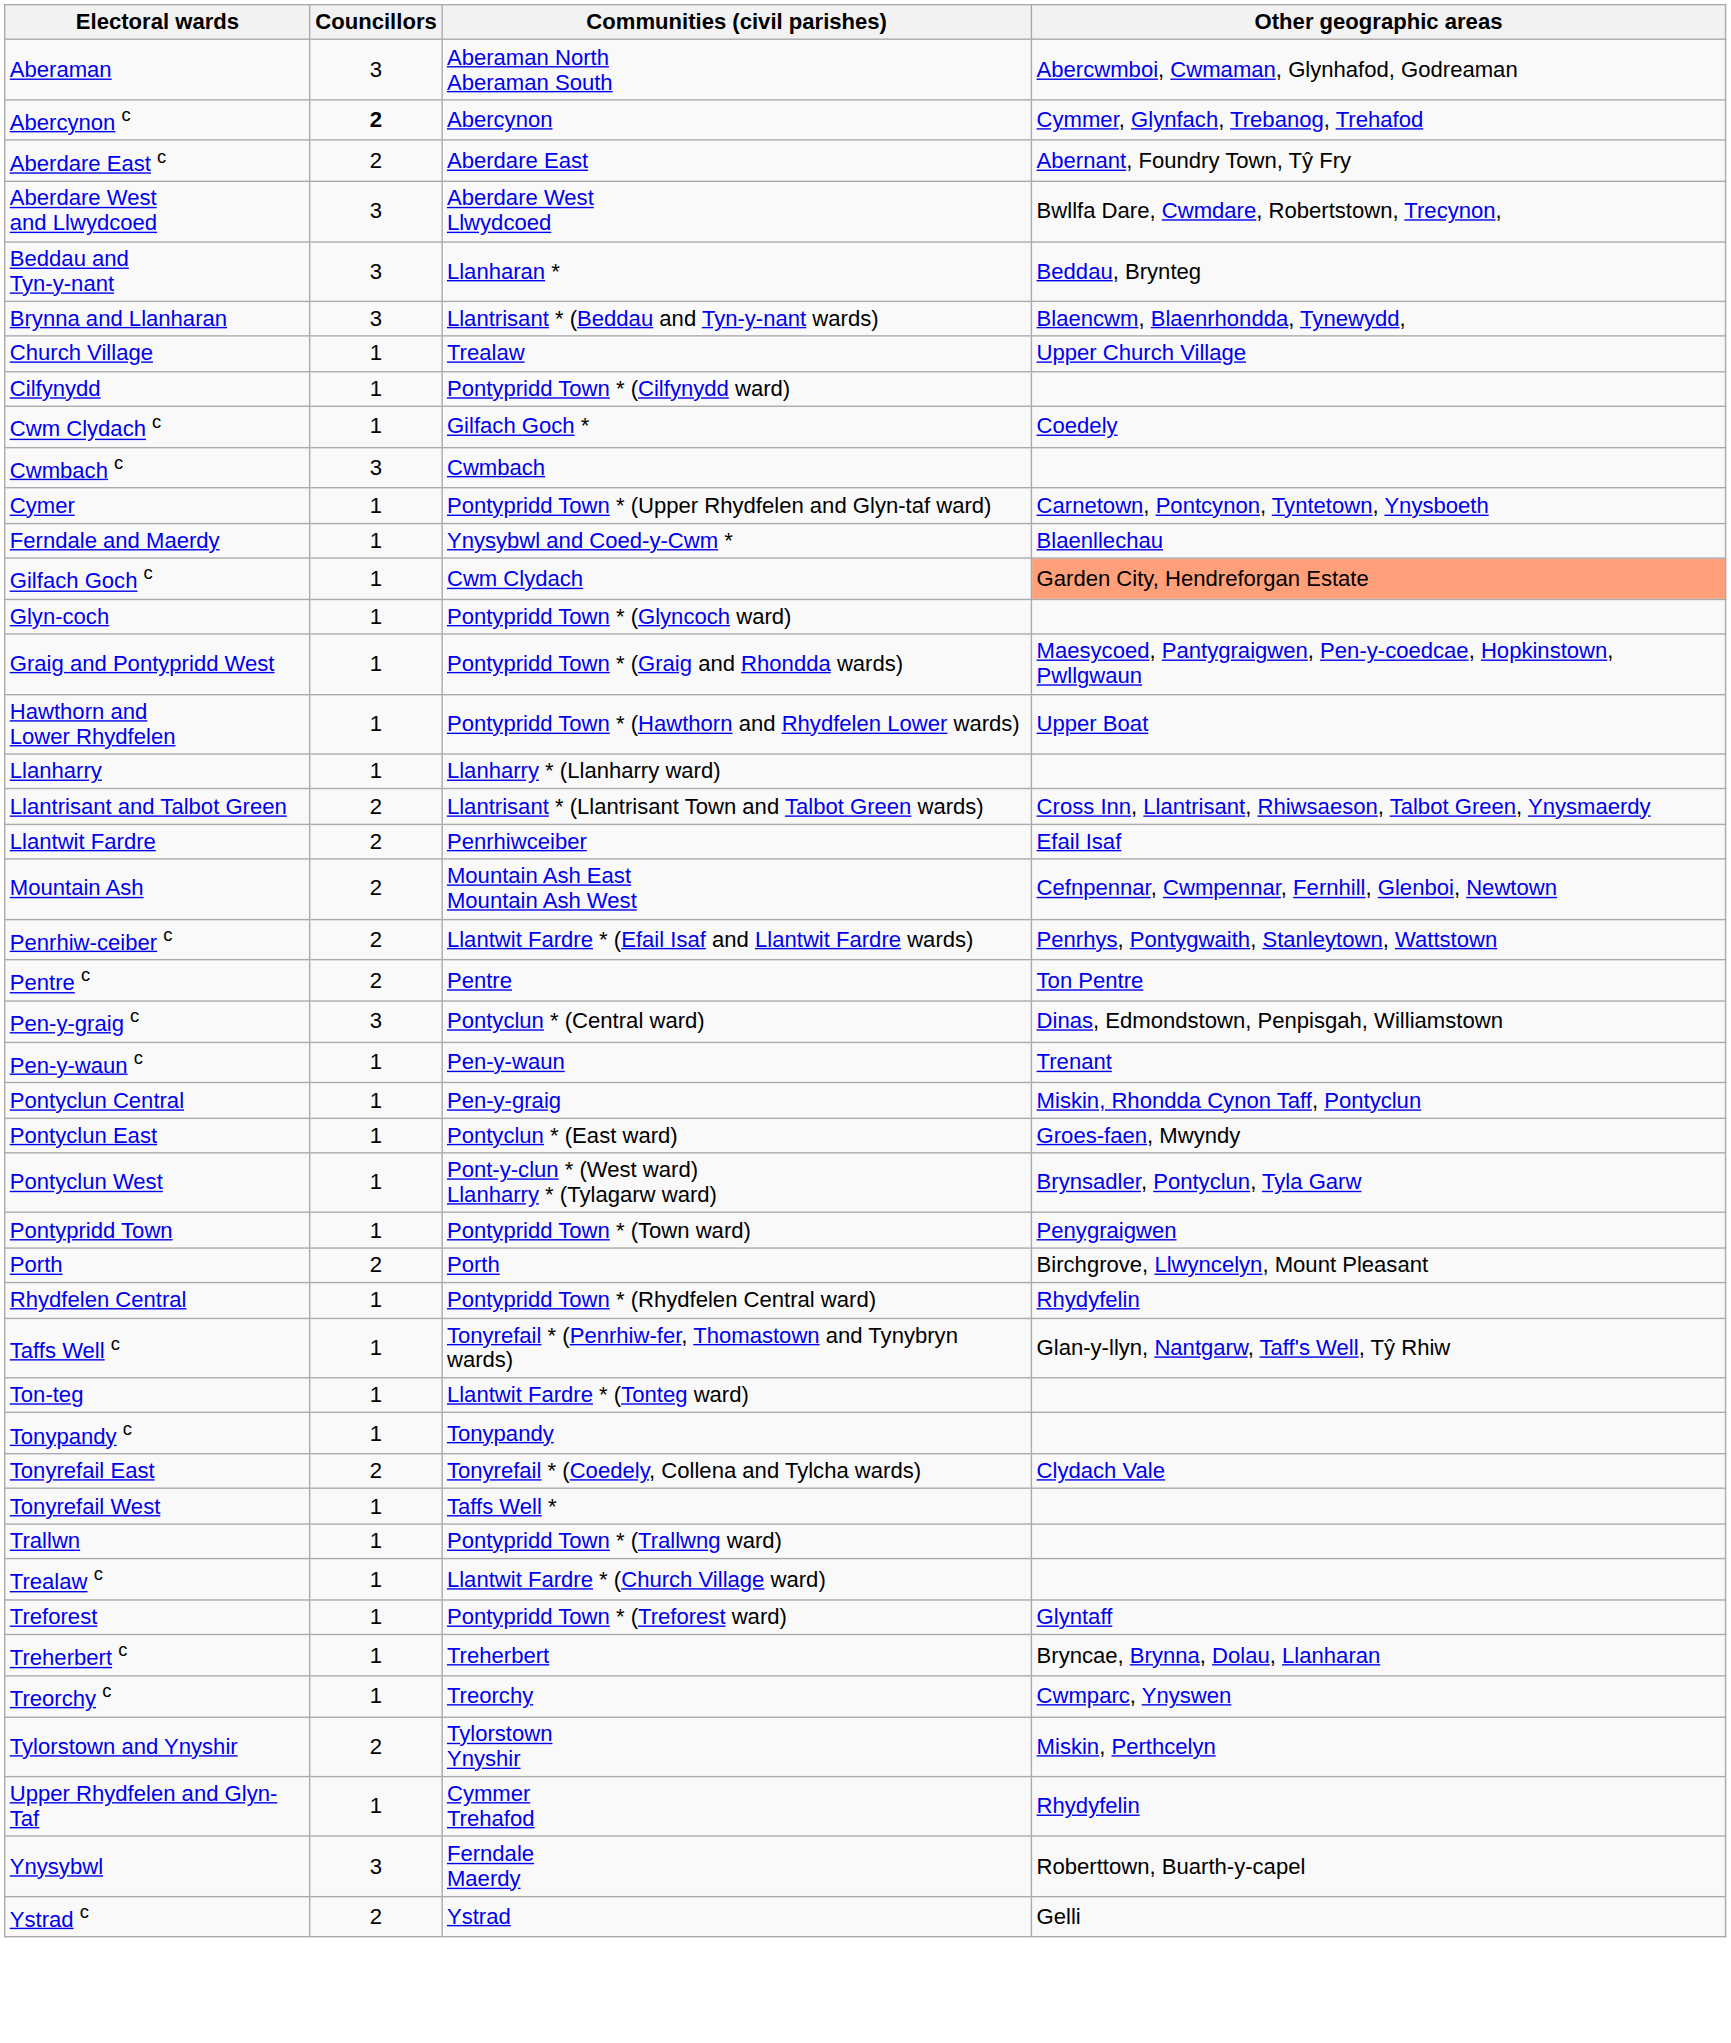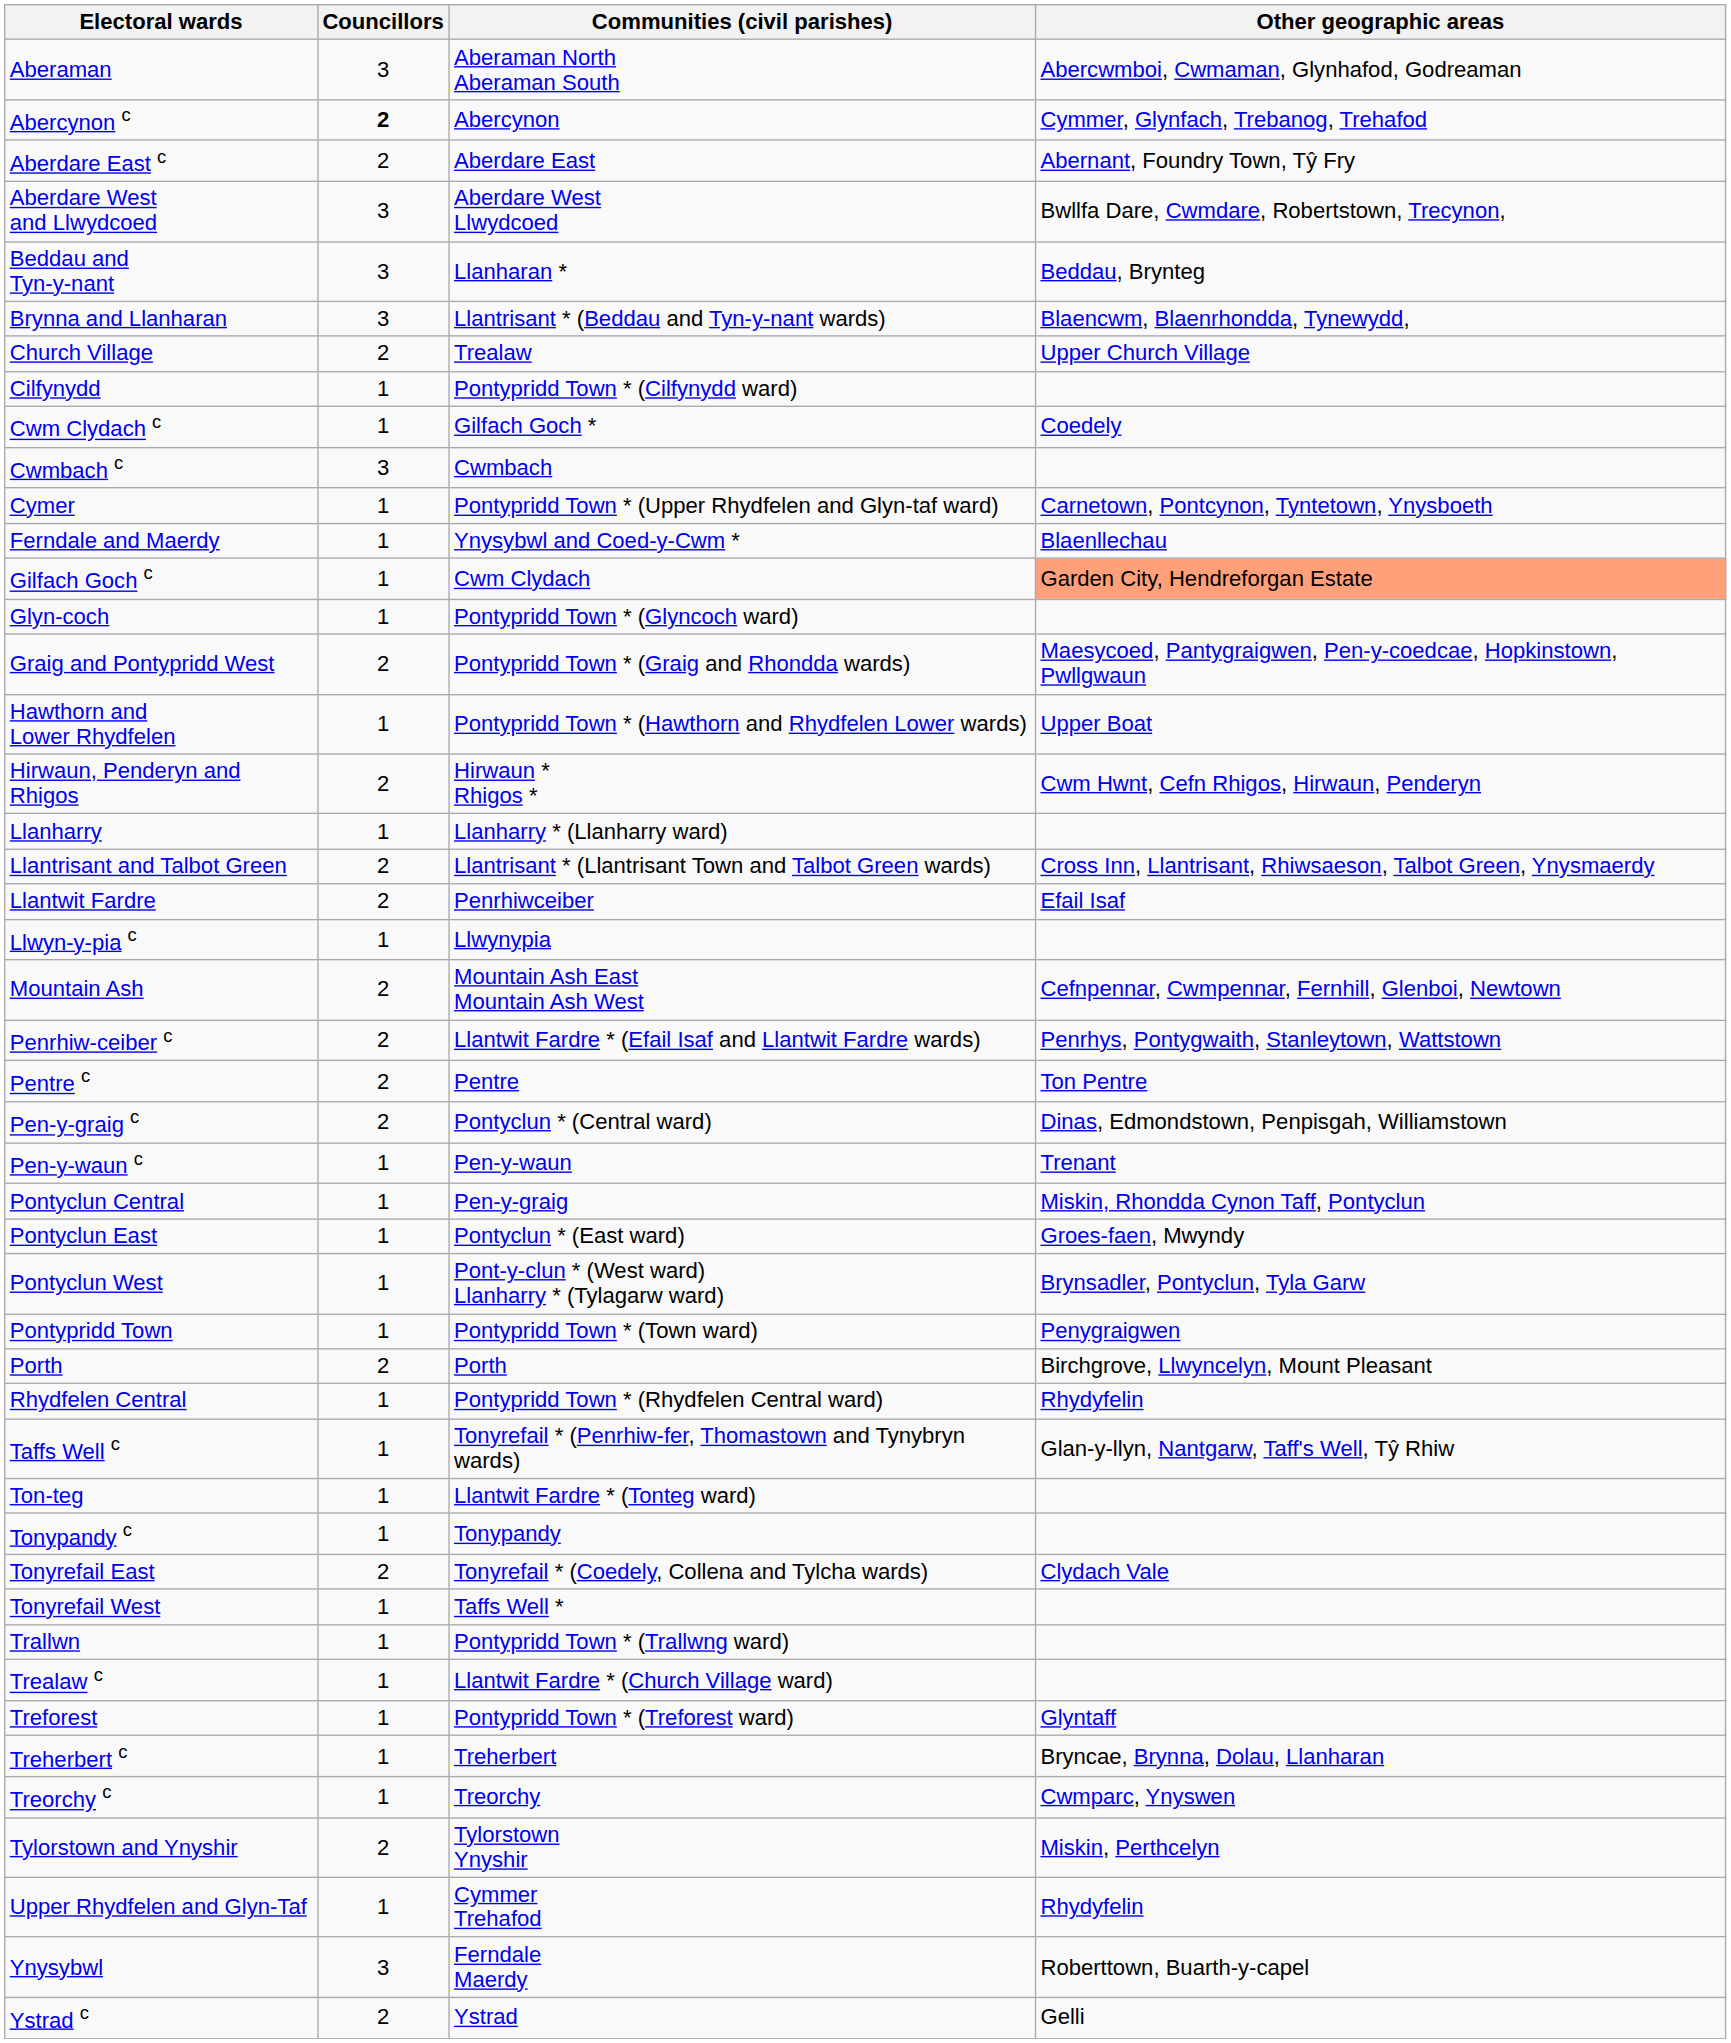 <table class="wikitable">
 <tr>
 <th>Electoral wards</th>
 <th>Councillors</th>
 <th>Communities (civil parishes)</th>
 <th>Other geographic areas</th>
 </tr>
 <tr>
 <td><a href='#'>Aberaman</a></td>
 <td align="center">3</td>
 <td><a href='#'>Aberaman North</a><br><a href='#'>Aberaman South</a></td>
 <td><a href='#'>Abercwmboi</a>, <a href='#'>Cwmaman</a>, Glynhafod, Godreaman</td>
 </tr>
 <tr>
 <td><a href='#'>Abercynon</a> <sup>c</sup></td>
 <td align="center"><strong>2</strong></td>
 <td><a href='#'>Abercynon</a></td>
 <td><a href='#'>Cymmer</a>, <a href='#'>Glynfach</a>, <a href='#'>Trebanog</a>, <a href='#'>Trehafod</a></td>
 </tr>
 <tr>
 <td><a href='#'>Aberdare East</a> <sup>c</sup></td>
 <td align="center">2</td>
 <td><a href='#'>Aberdare East</a></td>
 <td><a href='#'>Abernant</a>, Foundry Town, Tŷ Fry</td>
 </tr>
 <tr>
 <td><a href='#'>Aberdare West<br>and Llwydcoed</a></td>
 <td align="center">3</td>
 <td><a href='#'>Aberdare West</a><br><a href='#'>Llwydcoed</a></td>
 <td>Bwllfa Dare, <a href='#'>Cwmdare</a>, Robertstown, <a href='#'>Trecynon</a>,</td>
 </tr>
 <tr>
 <td><a href='#'>Beddau and<br>Tyn-y-nant</a></td>
 <td align="center">3</td>
 <td><a href='#'>Llanharan</a> *</td>
 <td><a href='#'>Beddau</a>, Brynteg</td>
 </tr>
 <tr>
 <td><a href='#'>Brynna and Llanharan</a></td>
 <td align="center">3</td>
 <td><a href='#'>Llantrisant</a> * (<a href='#'>Beddau</a> and <a href='#'>Tyn-y-nant</a> wards)</td>
 <td><a href='#'>Blaencwm</a>, <a href='#'>Blaenrhondda</a>, <a href='#'>Tynewydd</a>,</td>
 </tr>
 <tr>
 <td><a href='#'>Church Village</a></td>
-<td align="center">1</td>
+<td align="center">2</td>
 <td><a href='#'>Trealaw</a></td>
 <td><a href='#'>Upper Church Village</a></td>
 </tr>
 <tr>
 <td><a href='#'>Cilfynydd</a></td>
 <td align="center">1</td>
 <td><a href='#'>Pontypridd Town</a> * (<a href='#'>Cilfynydd</a> ward)</td>
 <td></td>
 </tr>
 <tr>
 <td><a href='#'>Cwm Clydach</a> <sup>c</sup></td>
 <td align="center">1</td>
 <td><a href='#'>Gilfach Goch</a> *</td>
 <td><a href='#'>Coedely</a></td>
 </tr>
 <tr>
 <td><a href='#'>Cwmbach</a> <sup>c</sup></td>
 <td align="center">3</td>
 <td><a href='#'>Cwmbach</a></td>
 <td></td>
 </tr>
 <tr>
 <td><a href='#'>Cymer</a></td>
 <td align="center">1</td>
 <td><a href='#'>Pontypridd Town</a> * (Upper Rhydfelen and Glyn-taf ward)</td>
 <td><a href='#'>Carnetown</a>, <a href='#'>Pontcynon</a>, <a href='#'>Tyntetown</a>, <a href='#'>Ynysboeth</a></td>
 </tr>
 <tr>
 <td><a href='#'>Ferndale and Maerdy</a></td>
 <td align="center">1</td>
 <td><a href='#'>Ynysybwl and Coed-y-Cwm</a> *</td>
 <td><a href='#'>Blaenllechau</a></td>
 </tr>
 <tr>
 <td><a href='#'>Gilfach Goch</a> <sup>c</sup></td>
 <td align="center">1</td>
 <td><a href='#'>Cwm Clydach</a></td>
 <td style="background: lightsalmon;">Garden City, Hendreforgan Estate</td>
 </tr>
 <tr>
 <td><a href='#'>Glyn-coch</a></td>
 <td align="center">1</td>
 <td><a href='#'>Pontypridd Town</a> * (<a href='#'>Glyncoch</a> ward)</td>
 <td></td>
 </tr>
 <tr>
 <td><a href='#'>Graig and Pontypridd West</a></td>
-<td align="center">1</td>
+<td align="center">2</td>
 <td><a href='#'>Pontypridd Town</a> * (<a href='#'>Graig</a> and <a href='#'>Rhondda</a> wards)</td>
 <td><a href='#'>Maesycoed</a>, <a href='#'>Pantygraigwen</a>, <a href='#'>Pen-y-coedcae</a>, <a href='#'>Hopkinstown</a>, <a href='#'>Pwllgwaun</a></td>
 </tr>
 <tr>
 <td><a href='#'>Hawthorn and<br>Lower Rhydfelen</a></td>
 <td align="center">1</td>
 <td><a href='#'>Pontypridd Town</a> * (<a href='#'>Hawthorn</a> and <a href='#'>Rhydfelen Lower</a> wards)</td>
 <td><a href='#'>Upper Boat</a></td>
+</tr>
+<tr>
+<td><a href='#'>Hirwaun, Penderyn and Rhigos</a></td>
+<td align="center">2</td>
+<td><a href='#'>Hirwaun</a> *<br><a href='#'>Rhigos</a> *</td>
+<td><a href='#'>Cwm Hwnt</a>, <a href='#'>Cefn Rhigos</a>, <a href='#'>Hirwaun</a>, <a href='#'>Penderyn</a></td>
 </tr>
 <tr>
 <td><a href='#'>Llanharry</a></td>
 <td align="center">1</td>
 <td><a href='#'>Llanharry</a> * (Llanharry ward)</td>
 <td></td>
 </tr>
 <tr>
 <td><a href='#'>Llantrisant and Talbot Green</a></td>
 <td align="center">2</td>
 <td><a href='#'>Llantrisant</a> * (Llantrisant Town  and <a href='#'>Talbot Green</a> wards)</td>
 <td><a href='#'>Cross Inn</a>, <a href='#'>Llantrisant</a>, <a href='#'>Rhiwsaeson</a>, <a href='#'>Talbot Green</a>, <a href='#'>Ynysmaerdy</a></td>
 </tr>
 <tr>
 <td><a href='#'>Llantwit Fardre</a></td>
 <td align="center">2</td>
 <td><a href='#'>Penrhiwceiber</a></td>
 <td><a href='#'>Efail Isaf</a></td>
+</tr>
+<tr>
+<td><a href='#'>Llwyn-y-pia</a> <sup>c</sup></td>
+<td align="center">1</td>
+<td><a href='#'>Llwynypia</a></td>
+<td></td>
 </tr>
 <tr>
 <td><a href='#'>Mountain Ash</a></td>
 <td align="center">2</td>
 <td><a href='#'>Mountain Ash East</a><br><a href='#'>Mountain Ash West</a></td>
 <td><a href='#'>Cefnpennar</a>, <a href='#'>Cwmpennar</a>, <a href='#'>Fernhill</a>, <a href='#'>Glenboi</a>, <a href='#'>Newtown</a></td>
 </tr>
 <tr>
 <td><a href='#'>Penrhiw-ceiber</a> <sup>c</sup></td>
 <td align="center">2</td>
 <td><a href='#'>Llantwit Fardre</a> * (<a href='#'>Efail Isaf</a> and <a href='#'>Llantwit Fardre</a> wards)</td>
 <td><a href='#'>Penrhys</a>, <a href='#'>Pontygwaith</a>, <a href='#'>Stanleytown</a>, <a href='#'>Wattstown</a></td>
 </tr>
 <tr>
 <td><a href='#'>Pentre</a> <sup>c</sup></td>
 <td align="center">2</td>
 <td><a href='#'>Pentre</a></td>
 <td><a href='#'>Ton Pentre</a></td>
 </tr>
 <tr>
 <td><a href='#'>Pen-y-graig</a> <sup>c</sup></td>
-<td align="center">3</td>
+<td align="center">2</td>
 <td><a href='#'>Pontyclun</a> * (Central ward)</td>
 <td><a href='#'>Dinas</a>, Edmondstown, Penpisgah, Williamstown</td>
 </tr>
 <tr>
 <td><a href='#'>Pen-y-waun</a> <sup>c</sup></td>
 <td align="center">1</td>
 <td><a href='#'>Pen-y-waun</a></td>
 <td><a href='#'>Trenant</a></td>
 </tr>
 <tr>
 <td><a href='#'>Pontyclun Central</a></td>
 <td align="center">1</td>
 <td><a href='#'>Pen-y-graig</a></td>
 <td><a href='#'>Miskin, Rhondda Cynon Taff</a>, <a href='#'>Pontyclun</a></td>
 </tr>
 <tr>
 <td><a href='#'>Pontyclun East</a></td>
 <td align="center">1</td>
 <td><a href='#'>Pontyclun</a> * (East ward)</td>
 <td><a href='#'>Groes-faen</a>, Mwyndy</td>
 </tr>
 <tr>
 <td><a href='#'>Pontyclun West</a></td>
 <td align="center">1</td>
 <td><a href='#'>Pont-y-clun</a> * (West ward)<br><a href='#'>Llanharry</a> * (Tylagarw ward)</td>
 <td><a href='#'>Brynsadler</a>, <a href='#'>Pontyclun</a>, <a href='#'>Tyla Garw</a></td>
 </tr>
 <tr>
 <td><a href='#'>Pontypridd Town</a></td>
 <td align="center">1</td>
 <td><a href='#'>Pontypridd Town</a> * (Town ward)</td>
 <td><a href='#'>Penygraigwen</a></td>
 </tr>
 <tr>
 <td><a href='#'>Porth</a></td>
 <td align="center">2</td>
 <td><a href='#'>Porth</a></td>
 <td>Birchgrove, <a href='#'>Llwyncelyn</a>, Mount Pleasant</td>
 </tr>
 <tr>
 <td><a href='#'>Rhydfelen Central</a></td>
 <td align="center">1</td>
 <td><a href='#'>Pontypridd Town</a> * (Rhydfelen Central ward)</td>
 <td><a href='#'>Rhydyfelin</a></td>
 </tr>
 <tr>
 <td><a href='#'>Taffs Well</a> <sup>c</sup></td>
 <td align="center">1</td>
 <td><a href='#'>Tonyrefail</a> * (<a href='#'>Penrhiw-fer</a>, <a href='#'>Thomastown</a> and Tynybryn wards)</td>
 <td>Glan-y-llyn, <a href='#'>Nantgarw</a>, <a href='#'>Taff's Well</a>, Tŷ Rhiw</td>
 </tr>
 <tr>
 <td><a href='#'>Ton-teg</a></td>
 <td align="center">1</td>
 <td><a href='#'>Llantwit Fardre</a> * (<a href='#'>Tonteg</a> ward)</td>
 <td></td>
 </tr>
 <tr>
 <td><a href='#'>Tonypandy</a> <sup>c</sup></td>
 <td align="center">1</td>
 <td><a href='#'>Tonypandy</a></td>
 <td></td>
 </tr>
 <tr>
 <td><a href='#'>Tonyrefail East</a></td>
 <td align="center">2</td>
 <td><a href='#'>Tonyrefail</a> * (<a href='#'>Coedely</a>, Collena and Tylcha wards)</td>
 <td><a href='#'>Clydach Vale</a></td>
 </tr>
 <tr>
 <td><a href='#'>Tonyrefail West</a></td>
 <td align="center">1</td>
 <td><a href='#'>Taffs Well</a> *</td>
 <td></td>
 </tr>
 <tr>
 <td><a href='#'>Trallwn</a></td>
 <td align="center">1</td>
 <td><a href='#'>Pontypridd Town</a> * (<a href='#'>Trallwng</a> ward)</td>
 <td></td>
 </tr>
 <tr>
 <td><a href='#'>Trealaw</a> <sup>c</sup></td>
 <td align="center">1</td>
 <td><a href='#'>Llantwit Fardre</a> * (<a href='#'>Church Village</a> ward)</td>
 <td></td>
 </tr>
 <tr>
 <td><a href='#'>Treforest</a></td>
 <td align="center">1</td>
 <td><a href='#'>Pontypridd Town</a> * (<a href='#'>Treforest</a> ward)</td>
 <td><a href='#'>Glyntaff</a></td>
 </tr>
 <tr>
 <td><a href='#'>Treherbert</a> <sup>c</sup></td>
 <td align="center">1</td>
 <td><a href='#'>Treherbert</a></td>
 <td>Bryncae, <a href='#'>Brynna</a>, <a href='#'>Dolau</a>, <a href='#'>Llanharan</a></td>
 </tr>
 <tr>
 <td><a href='#'>Treorchy</a> <sup>c</sup></td>
 <td align="center">1</td>
 <td><a href='#'>Treorchy</a></td>
 <td><a href='#'>Cwmparc</a>, <a href='#'>Ynyswen</a></td>
 </tr>
 <tr>
 <td><a href='#'>Tylorstown and Ynyshir</a></td>
 <td align="center">2</td>
 <td><a href='#'>Tylorstown</a><br><a href='#'>Ynyshir</a></td>
 <td><a href='#'>Miskin</a>, <a href='#'>Perthcelyn</a></td>
 </tr>
 <tr>
 <td><a href='#'>Upper Rhydfelen and Glyn-Taf</a></td>
 <td align="center">1</td>
 <td><a href='#'>Cymmer</a><br><a href='#'>Trehafod</a></td>
 <td><a href='#'>Rhydyfelin</a></td>
 </tr>
 <tr>
 <td><a href='#'>Ynysybwl</a></td>
 <td align="center">3</td>
 <td><a href='#'>Ferndale</a><br><a href='#'>Maerdy</a></td>
 <td>Roberttown, Buarth-y-capel</td>
 </tr>
 <tr>
 <td><a href='#'>Ystrad</a> <sup>c</sup></td>
 <td align="center">2</td>
 <td><a href='#'>Ystrad</a></td>
 <td>Gelli</td>
 </tr>
 </table>
